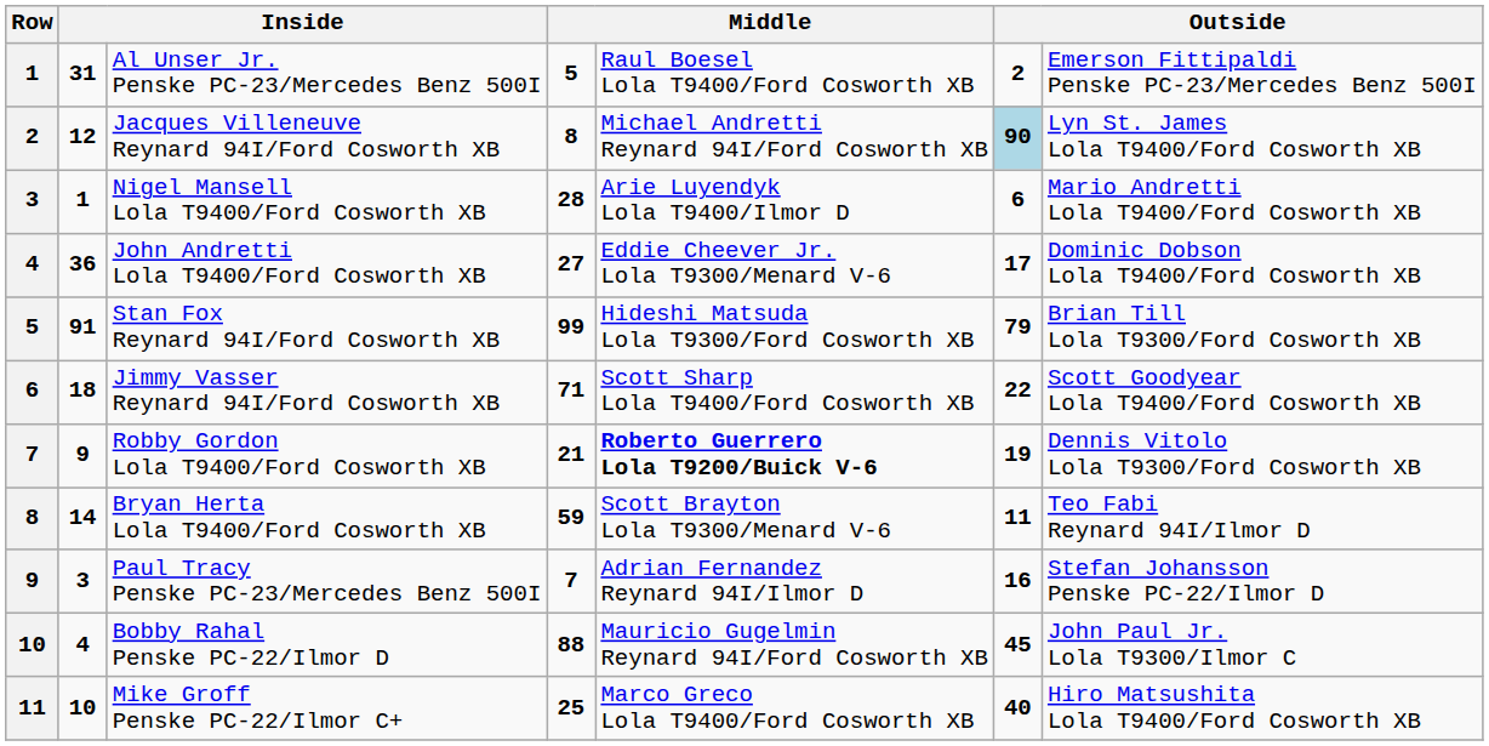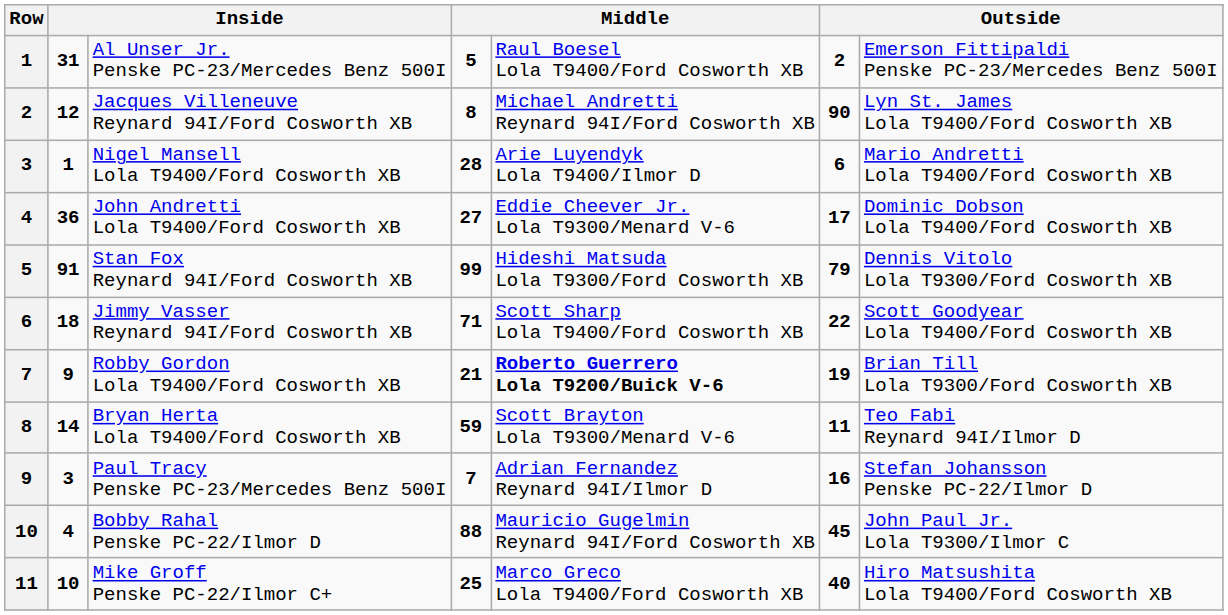 <table class="wikitable" style="font-size: 95%;">
 <tr>
 <th>Row</th>
 <th colspan=2 width="195">Inside</th>
 <th colspan=2 width="195">Middle</th>
 <th colspan=2 width="195">Outside</th>
 </tr>
 <tr>
 <th>1</th>
 <td align="center" width="20"><strong>31</strong></td>
 <td> <a href='#'>Al Unser Jr.</a> <strong></strong><br>Penske PC-23/Mercedes Benz 500I<br></td>
 <td align="center" width="20"><strong>5</strong></td>
 <td> <a href='#'>Raul Boesel</a><br>Lola T9400/Ford Cosworth XB<br></td>
 <td align="center" width="20"><strong>2</strong></td>
 <td> <a href='#'>Emerson Fittipaldi</a> <strong></strong><br>Penske PC-23/Mercedes Benz 500I<br></td>
 </tr>
 <tr>
 <th>2</th>
 <td align="center" width="20"><strong>12</strong></td>
 <td> <a href='#'>Jacques Villeneuve</a> <strong></strong><br>Reynard 94I/Ford Cosworth XB<br></td>
 <td align="center" width="20"><strong>8</strong></td>
 <td> <a href='#'>Michael Andretti</a><br>Reynard 94I/Ford Cosworth XB<br></td>
-<td align="center" width="20" style="background: lightblue;"><strong>90</strong></td>
+<td align="center" width="20"><strong>90</strong></td>
 <td> <a href='#'>Lyn St. James</a><br>Lola T9400/Ford Cosworth XB<br></td>
 </tr>
 <tr>
 <th>3</th>
 <td align="center" width="20"><strong>1</strong></td>
 <td> <a href='#'>Nigel Mansell</a><br>Lola T9400/Ford Cosworth XB<br></td>
 <td align="center" width="20"><strong>28</strong></td>
 <td> <a href='#'>Arie Luyendyk</a> <strong></strong><br>Lola T9400/Ilmor D<br></td>
 <td align="center" width="20"><strong>6</strong></td>
 <td> <a href='#'>Mario Andretti</a> <strong></strong><br>Lola T9400/Ford Cosworth XB<br></td>
 </tr>
 <tr>
 <th>4</th>
 <td align="center" width="20"><strong>36</strong></td>
 <td> <a href='#'>John Andretti</a><br>Lola T9400/Ford Cosworth XB<br></td>
 <td align="center" width="20"><strong>27</strong></td>
 <td> <a href='#'>Eddie Cheever Jr.</a> <br>Lola T9300/Menard V-6<br></td>
 <td align="center" width="20"><strong>17</strong></td>
 <td> <a href='#'>Dominic Dobson</a><br>Lola T9400/Ford Cosworth XB<br></td>
 </tr>
 <tr>
 <th>5</th>
 <td align="center" width="20"><strong>91</strong></td>
 <td> <a href='#'>Stan Fox</a><br>Reynard 94I/Ford Cosworth XB<br></td>
 <td align="center" width="20"><strong>99</strong></td>
 <td> <a href='#'>Hideshi Matsuda</a> <strong></strong><br>Lola T9300/Ford Cosworth XB<br></td>
 <td align="center" width="20"><strong>79</strong></td>
-<td> <a href='#'>Brian Till</a> <strong></strong><br>Lola T9300/Ford Cosworth XB<br></td>
+<td> <a href='#'>Dennis Vitolo</a> <strong></strong><br>Lola T9300/Ford Cosworth XB<br></td>
 </tr>
 <tr>
 <th>6</th>
 <td align="center" width="20"><strong>18</strong></td>
 <td> <a href='#'>Jimmy Vasser</a><br>Reynard 94I/Ford Cosworth XB<br></td>
 <td align="center" width="20"><strong>71</strong></td>
 <td> <a href='#'>Scott Sharp</a> <strong></strong><br>Lola T9400/Ford Cosworth XB<br></td>
 <td align="center" width="20"><strong>22</strong></td>
 <td> <a href='#'>Scott Goodyear</a><br>Lola T9400/Ford Cosworth XB<br></td>
 </tr>
 <tr>
 <th>7</th>
 <td align="center" width="20"><strong>9</strong></td>
 <td> <a href='#'>Robby Gordon</a><br>Lola T9400/Ford Cosworth XB<br></td>
 <td align="center" width="20"><strong>21</strong></td>
 <td><strong> <a href='#'>Roberto Guerrero</a><br>Lola T9200/Buick V-6<br></strong></td>
 <td align="center" width="20"><strong>19</strong></td>
-<td> <a href='#'>Dennis Vitolo</a> <strong></strong><br>Lola T9300/Ford Cosworth XB<br></td>
+<td> <a href='#'>Brian Till</a> <strong></strong><br>Lola T9300/Ford Cosworth XB<br></td>
 </tr>
 <tr>
 <th>8</th>
 <td align="center" width="20"><strong>14</strong></td>
 <td> <a href='#'>Bryan Herta</a> <strong></strong><br>Lola T9400/Ford Cosworth XB<br></td>
 <td align="center" width="20"><strong>59</strong></td>
 <td> <a href='#'>Scott Brayton</a><br>Lola T9300/Menard V-6<br></td>
 <td align="center" width="20"><strong>11</strong></td>
 <td> <a href='#'>Teo Fabi</a><br>Reynard 94I/Ilmor D<br></td>
 </tr>
 <tr>
 <th>9</th>
 <td align="center" width="20"><strong>3</strong></td>
 <td> <a href='#'>Paul Tracy</a><br>Penske PC-23/Mercedes Benz 500I<br></td>
 <td align="center" width="20"><strong>7</strong></td>
 <td> <a href='#'>Adrian Fernandez</a> <strong></strong><br>Reynard 94I/Ilmor D<br></td>
 <td align="center" width="20"><strong>16</strong></td>
 <td> <a href='#'>Stefan Johansson</a><br>Penske PC-22/Ilmor D<br></td>
 </tr>
 <tr>
 <th>10</th>
 <td align="center" width="20"><strong>4</strong></td>
 <td> <a href='#'>Bobby Rahal</a> <strong></strong><br>Penske PC-22/Ilmor D<br></td>
 <td align="center" width="20"><strong>88</strong></td>
 <td> <a href='#'>Mauricio Gugelmin</a> <strong></strong><br>Reynard 94I/Ford Cosworth XB<br></td>
 <td align="center" width="20"><strong>45</strong></td>
 <td> <a href='#'>John Paul Jr.</a> <br>Lola T9300/Ilmor C<br></td>
 </tr>
 <tr>
 <th>11</th>
 <td align="center" width="20"><strong>10</strong></td>
 <td> <a href='#'>Mike Groff</a><br>Penske PC-22/Ilmor C+<br></td>
 <td align="center" width="20"><strong>25</strong></td>
 <td> <a href='#'>Marco Greco</a> <strong></strong><br>Lola T9400/Ford Cosworth XB<br></td>
 <td align="center" width="20"><strong>40</strong></td>
 <td> <a href='#'>Hiro Matsushita</a><br>Lola T9400/Ford Cosworth XB<br></td>
 </tr>
 </table>
